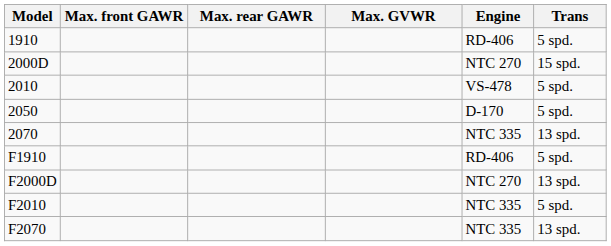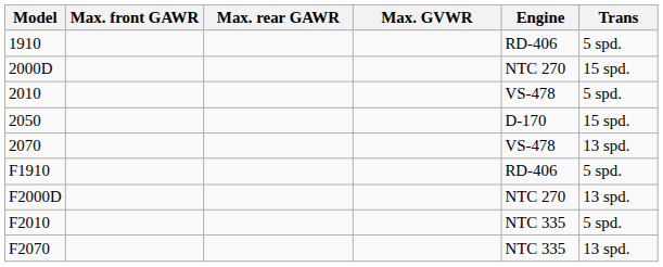 <table class="wikitable">
 <tr>
 <th>Model</th>
 <th>Max. front GAWR</th>
 <th>Max. rear GAWR</th>
 <th>Max. GVWR</th>
 <th>Engine</th>
 <th>Trans</th>
 </tr>
 <tr>
 <td style="width: 50px;">1910</td>
 <td style="width: 130px;"></td>
 <td style="width: 140px;"></td>
 <td style="width: 140px;"></td>
 <td style="width: 50px;">RD-406</td>
 <td style="width: 50px;">5 spd.</td>
 </tr>
 <tr>
 <td>2000D</td>
 <td></td>
 <td></td>
 <td></td>
 <td>NTC 270</td>
 <td>15 spd.</td>
 </tr>
 <tr>
 <td>2010</td>
 <td></td>
 <td></td>
 <td></td>
 <td>VS-478</td>
 <td>5 spd.</td>
 </tr>
 <tr>
 <td>2050</td>
 <td></td>
 <td></td>
 <td></td>
 <td>D-170</td>
-<td>5 spd.</td>
+<td>15 spd.</td>
 </tr>
 <tr>
 <td>2070</td>
 <td></td>
 <td></td>
 <td></td>
-<td>NTC 335</td>
+<td>VS-478</td>
 <td>13 spd.</td>
 </tr>
 <tr>
 <td>F1910</td>
 <td></td>
 <td></td>
 <td style="width: 140px;"></td>
 <td style="width: 70px;">RD-406</td>
 <td style="width: 70px;">5 spd.</td>
 </tr>
 <tr>
 <td>F2000D</td>
 <td></td>
 <td></td>
 <td></td>
 <td>NTC 270</td>
 <td>13 spd.</td>
 </tr>
 <tr>
 <td>F2010</td>
 <td></td>
 <td></td>
 <td></td>
 <td>NTC 335</td>
 <td>5 spd.</td>
 </tr>
 <tr>
 <td>F2070</td>
 <td></td>
 <td></td>
 <td></td>
 <td>NTC 335</td>
 <td>13 spd.</td>
 </tr>
 </table>
